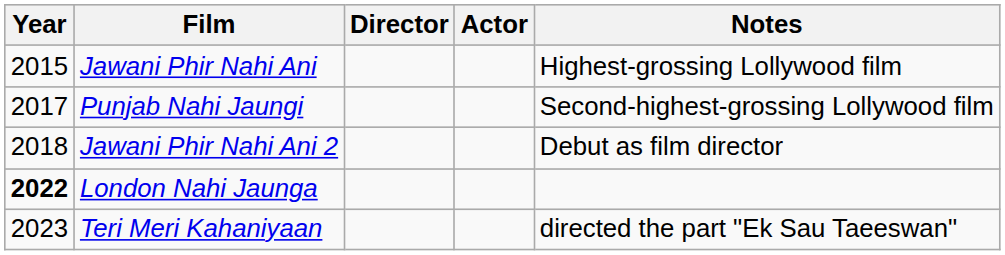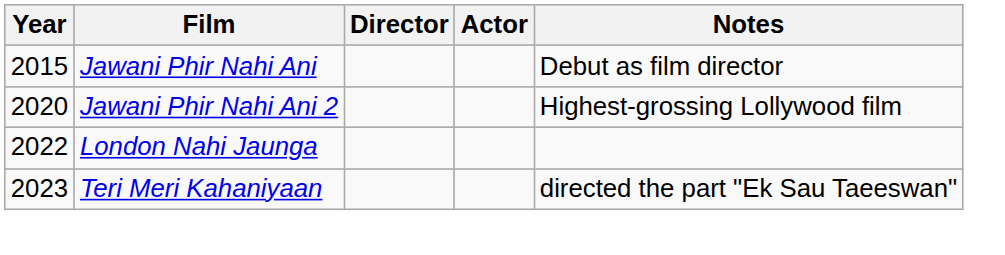 <table class="wikitable sortable">
 <tr>
 <th>Year</th>
 <th>Film</th>
 <th>Director</th>
 <th>Actor</th>
 <th>Notes</th>
 </tr>
 <tr>
 <td>2015</td>
 <td><em><a href='#'>Jawani Phir Nahi Ani</a></em></td>
 <td></td>
 <td></td>
+<td>Debut as film director</td>
+</tr>
+<tr>
+<td>2020</td>
+<td><em><a href='#'>Jawani Phir Nahi Ani 2</a></em></td>
+<td></td>
+<td></td>
 <td>Highest-grossing Lollywood film</td>
 </tr>
 <tr>
-<td>2017</td>
-<td><em><a href='#'>Punjab Nahi Jaungi</a></em></td>
-<td></td>
-<td></td>
-<td>Second-highest-grossing Lollywood film</td>
-</tr>
-<tr>
-<td>2018</td>
-<td><em><a href='#'>Jawani Phir Nahi Ani 2</a></em></td>
-<td></td>
-<td></td>
-<td>Debut as film director</td>
-</tr>
-<tr>
-<td><strong>2022</strong></td>
+<td>2022</td>
 <td><em><a href='#'>London Nahi Jaunga</a></em></td>
 <td></td>
 <td></td>
 <td></td>
 </tr>
 <tr>
 <td>2023</td>
 <td><em><a href='#'>Teri Meri Kahaniyaan</a></em></td>
 <td></td>
 <td></td>
 <td>directed the part "Ek Sau Taeeswan"</td>
 </tr>
 </table>
